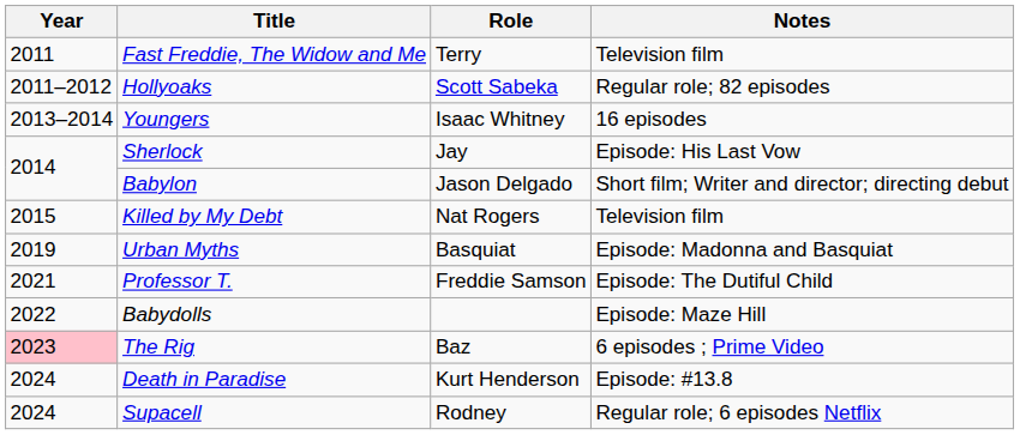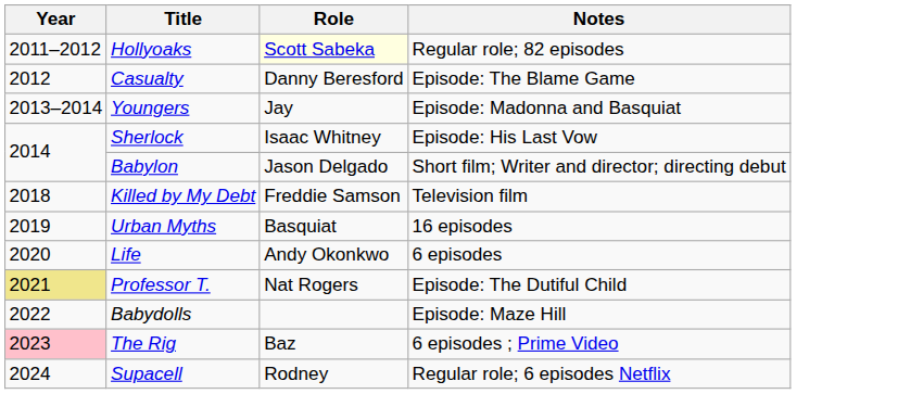 <table class="wikitable plainrowheaders sortable">
 <tr>
 <th scope="col">Year</th>
 <th scope="col">Title</th>
 <th scope="col">Role</th>
 <th class="unsortable">Notes</th>
 </tr>
 <tr>
-<td>2011</td>
-<td><em><a href='#'>Fast Freddie, The Widow and Me</a></em></td>
-<td>Terry</td>
-<td>Television film</td>
+<td>2011–2012</td>
+<td><em><a href='#'>Hollyoaks</a></em></td>
+<td style="background: lightyellow;"><a href='#'>Scott Sabeka</a></td>
+<td>Regular role; 82 episodes</td>
 </tr>
 <tr>
-<td>2011–2012</td>
-<td><em><a href='#'>Hollyoaks</a></em></td>
-<td><a href='#'>Scott Sabeka</a></td>
-<td>Regular role; 82 episodes</td>
+<td>2012</td>
+<td><em><a href='#'>Casualty</a></em></td>
+<td>Danny Beresford</td>
+<td>Episode: The Blame Game</td>
 </tr>
 <tr>
 <td>2013–2014</td>
 <td><em><a href='#'>Youngers</a></em></td>
-<td>Isaac Whitney</td>
-<td>16 episodes</td>
+<td>Jay</td>
+<td>Episode: Madonna and Basquiat</td>
 </tr>
 <tr>
 <td rowspan="2">2014</td>
 <td><em><a href='#'>Sherlock</a></em></td>
-<td>Jay</td>
+<td>Isaac Whitney</td>
 <td>Episode: His Last Vow</td>
 </tr>
 <tr>
 <td><em><a href='#'>Babylon</a></em></td>
 <td>Jason Delgado</td>
 <td>Short film; Writer and director; directing debut</td>
 </tr>
 <tr>
-<td>2015</td>
+<td>2018</td>
 <td><em><a href='#'>Killed by My Debt</a></em></td>
-<td>Nat Rogers</td>
+<td>Freddie Samson</td>
 <td>Television film</td>
 </tr>
 <tr>
 <td>2019</td>
 <td><em><a href='#'>Urban Myths</a></em></td>
 <td>Basquiat</td>
-<td>Episode: Madonna and Basquiat</td>
+<td>16 episodes</td>
 </tr>
 <tr>
-<td>2021</td>
+<td>2020</td>
+<td><em><a href='#'>Life</a></em></td>
+<td>Andy Okonkwo</td>
+<td>6 episodes</td>
+</tr>
+<tr>
+<td style="background: khaki;">2021</td>
 <td><em><a href='#'>Professor T.</a></em></td>
-<td>Freddie Samson</td>
+<td>Nat Rogers</td>
 <td>Episode: The Dutiful Child</td>
 </tr>
 <tr>
 <td>2022</td>
 <td><em>Babydolls</em></td>
 <td></td>
 <td>Episode: Maze Hill</td>
 </tr>
 <tr>
 <td style="background: pink;">2023</td>
 <td><em><a href='#'>The Rig</a></em></td>
 <td>Baz</td>
 <td>6 episodes ; <a href='#'>Prime Video</a></td>
 </tr>
 <tr>
 <td>2024</td>
-<td><em><a href='#'>Death in Paradise</a></em></td>
-<td>Kurt Henderson</td>
-<td>Episode: #13.8</td>
-</tr>
-<tr>
-<td>2024</td>
 <td><em><a href='#'>Supacell</a></em></td>
 <td>Rodney</td>
 <td>Regular role; 6 episodes <a href='#'>Netflix</a></td>
 </tr>
 </table>
